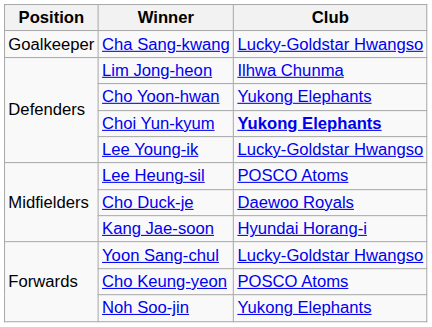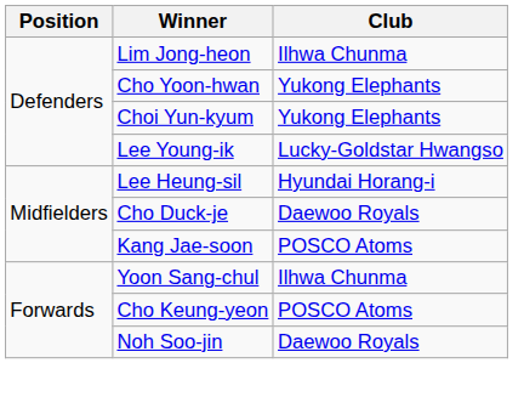 <table class="wikitable">
 <tr>
 <th>Position</th>
 <th>Winner</th>
 <th>Club</th>
-</tr>
-<tr>
-<td>Goalkeeper</td>
-<td> <a href='#'>Cha Sang-kwang</a></td>
-<td><a href='#'>Lucky-Goldstar Hwangso</a></td>
 </tr>
 <tr>
 <td rowspan="4">Defenders</td>
 <td> <a href='#'>Lim Jong-heon</a></td>
 <td><a href='#'>Ilhwa Chunma</a></td>
 </tr>
 <tr>
 <td> <a href='#'>Cho Yoon-hwan</a></td>
 <td><a href='#'>Yukong Elephants</a></td>
 </tr>
 <tr>
 <td> <a href='#'>Choi Yun-kyum</a></td>
-<td><strong><a href='#'>Yukong Elephants</a></strong></td>
+<td><a href='#'>Yukong Elephants</a></td>
 </tr>
 <tr>
 <td> <a href='#'>Lee Young-ik</a></td>
 <td><a href='#'>Lucky-Goldstar Hwangso</a></td>
 </tr>
 <tr>
 <td rowspan="3">Midfielders</td>
 <td> <a href='#'>Lee Heung-sil</a></td>
-<td><a href='#'>POSCO Atoms</a></td>
+<td><a href='#'>Hyundai Horang-i</a></td>
 </tr>
 <tr>
 <td> <a href='#'>Cho Duck-je</a></td>
 <td><a href='#'>Daewoo Royals</a></td>
 </tr>
 <tr>
 <td> <a href='#'>Kang Jae-soon</a></td>
-<td><a href='#'>Hyundai Horang-i</a></td>
+<td><a href='#'>POSCO Atoms</a></td>
 </tr>
 <tr>
 <td rowspan="3">Forwards</td>
 <td> <a href='#'>Yoon Sang-chul</a></td>
-<td><a href='#'>Lucky-Goldstar Hwangso</a></td>
+<td><a href='#'>Ilhwa Chunma</a></td>
 </tr>
 <tr>
 <td> <a href='#'>Cho Keung-yeon</a></td>
 <td><a href='#'>POSCO Atoms</a></td>
 </tr>
 <tr>
 <td> <a href='#'>Noh Soo-jin</a></td>
-<td><a href='#'>Yukong Elephants</a></td>
+<td><a href='#'>Daewoo Royals</a></td>
 </tr>
 </table>
